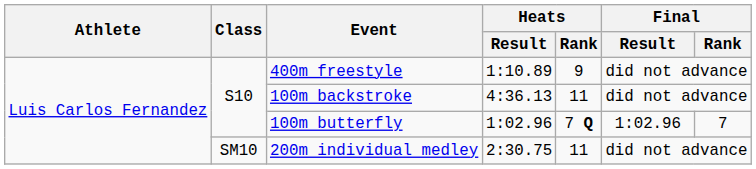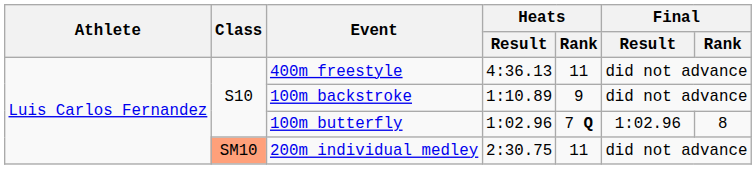 <table class=wikitable style="font-size:90%">
 <tr>
 <th rowspan="2">Athlete</th>
 <th rowspan="2">Class</th>
 <th rowspan="2">Event</th>
 <th colspan="2">Heats</th>
 <th colspan="2">Final</th>
 </tr>
 <tr>
 <th>Result</th>
 <th>Rank</th>
 <th>Result</th>
 <th>Rank</th>
 </tr>
 <tr>
 <td rowspan="4"><a href='#'>Luis Carlos Fernandez</a></td>
 <td rowspan="3" style="text-align:center;">S10</td>
 <td><a href='#'>400m freestyle</a></td>
-<td style="text-align:center;">1:10.89</td>
-<td style="text-align:center;">9</td>
+<td style="text-align:center;">4:36.13</td>
+<td style="text-align:center;">11</td>
 <td style="text-align:center;" colspan="2">did not advance</td>
 </tr>
 <tr>
 <td><a href='#'>100m backstroke</a></td>
-<td style="text-align:center;">4:36.13</td>
-<td style="text-align:center;">11</td>
+<td style="text-align:center;">1:10.89</td>
+<td style="text-align:center;">9</td>
 <td style="text-align:center;" colspan="2">did not advance</td>
 </tr>
 <tr>
 <td><a href='#'>100m butterfly</a></td>
 <td style="text-align:center;">1:02.96</td>
 <td style="text-align:center;">7 <strong>Q</strong></td>
 <td style="text-align:center;">1:02.96</td>
-<td style="text-align:center;">7</td>
+<td style="text-align:center;">8</td>
 </tr>
 <tr>
-<td style="text-align:center;">SM10</td>
+<td style="background: lightsalmon; text-align:center;">SM10</td>
 <td><a href='#'>200m individual medley</a></td>
 <td style="text-align:center;">2:30.75</td>
 <td style="text-align:center;">11</td>
 <td style="text-align:center;" colspan="2">did not advance</td>
 </tr>
 </table>
